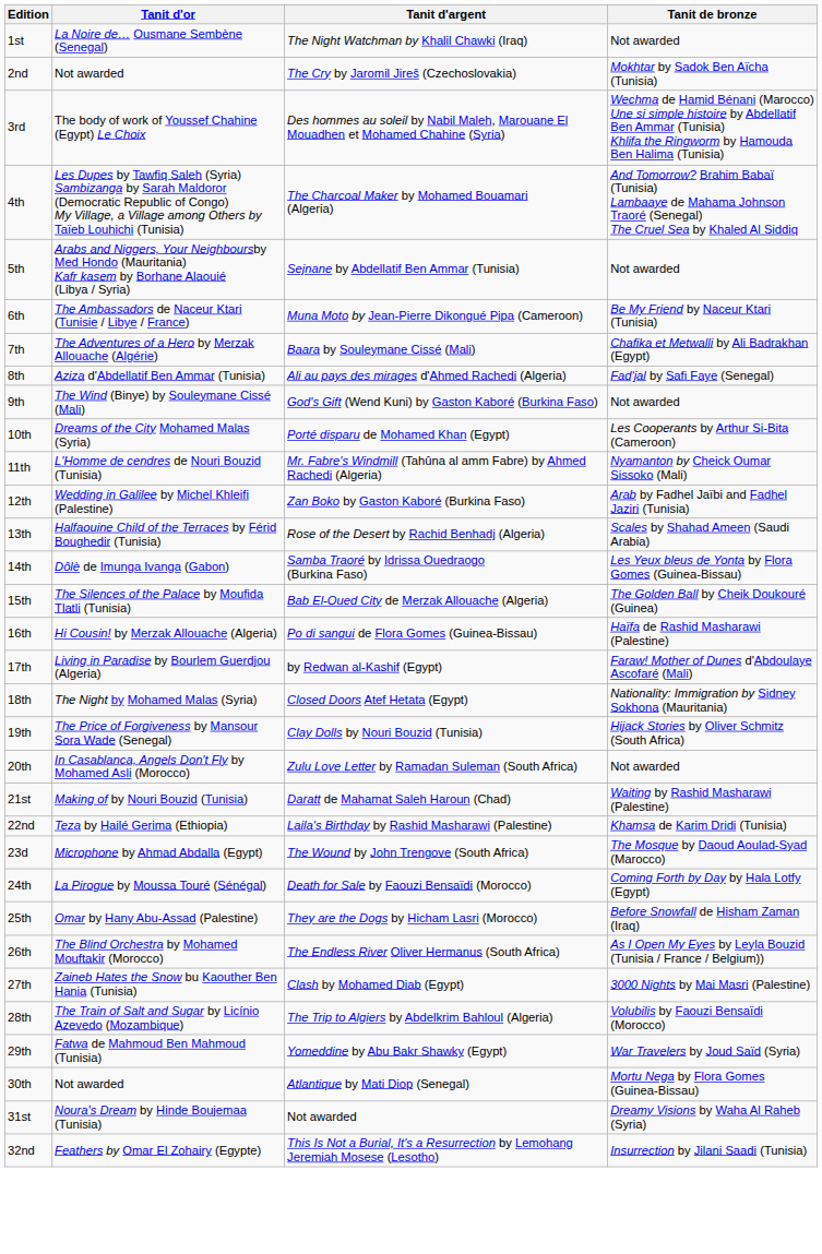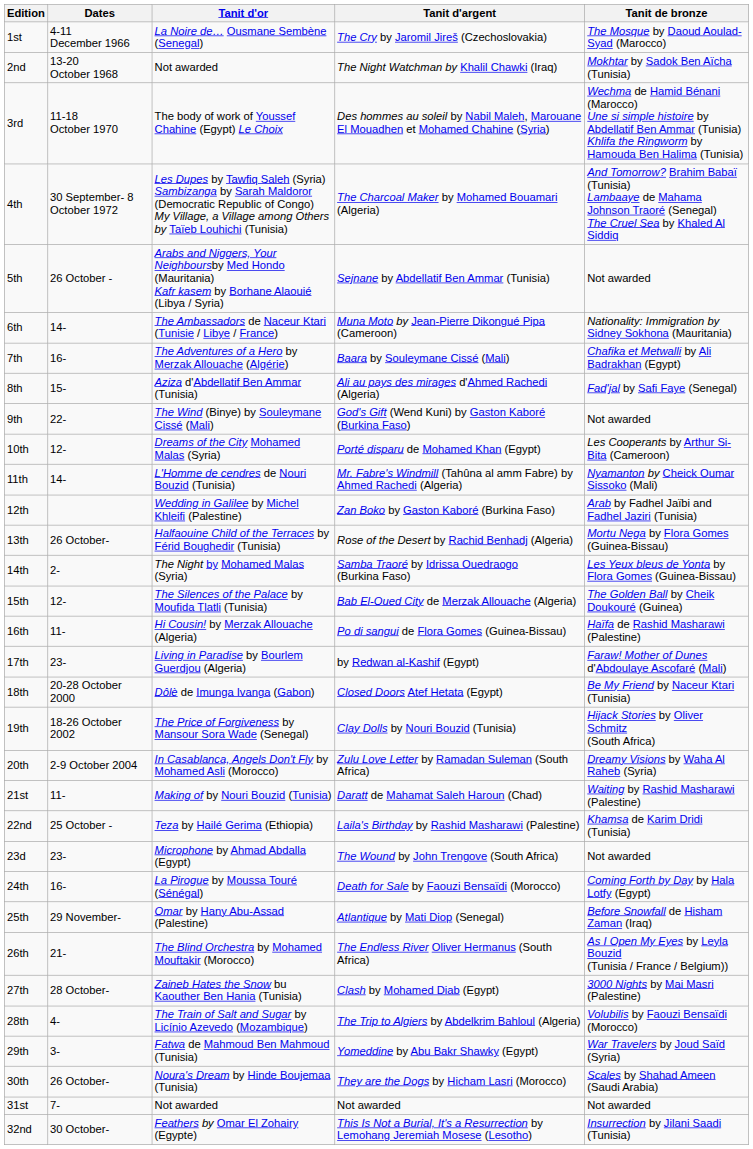 <table class="wikitable" style="margin-left: auto; margin-right: 200px;">
 <tr>
 <th>Edition</th>
+<th>Dates</th>
 <th><a href='#'>Tanit d'or</a></th>
 <th>Tanit d'argent</th>
 <th>Tanit de bronze</th>
 </tr>
 <tr>
 <td>1st</td>
+<td>4-11<br>December 1966</td>
 <td><em><a href='#'>La Noire de…</a></em> <a href='#'>Ousmane Sembène</a><br>(<a href='#'>Senegal</a>)</td>
-<td><em>The Night Watchman by</em> <a href='#'>Khalil Chawki</a> (Iraq)</td>
-<td>Not awarded</td>
+<td><em><a href='#'>The Cry</a></em> by <a href='#'>Jaromil Jireš</a> (Czechoslovakia)</td>
+<td><em><a href='#'>The Mosque</a></em> by <a href='#'>Daoud Aoulad-Syad</a> (Marocco)</td>
 </tr>
 <tr>
 <td>2nd</td>
+<td>13-20<br>October 1968</td>
 <td>Not awarded</td>
-<td><em><a href='#'>The Cry</a></em> by <a href='#'>Jaromil Jireš</a> (Czechoslovakia)</td>
+<td><em>The Night Watchman by</em> <a href='#'>Khalil Chawki</a> (Iraq)</td>
 <td><em><a href='#'>Mokhtar</a></em> by <a href='#'>Sadok Ben Aïcha</a><br>(Tunisia)</td>
 </tr>
 <tr>
 <td>3rd</td>
+<td>11-18<br>October 1970</td>
 <td>The body of work of <a href='#'>Youssef Chahine</a> (Egypt) <em><a href='#'>Le Choix</a></em></td>
 <td><em>Des hommes au soleil</em> by <a href='#'>Nabil Maleh</a>, <a href='#'>Marouane El Mouadhen</a> et <a href='#'>Mohamed Chahine</a> (<a href='#'>Syria</a>)</td>
 <td><em><a href='#'>Wechma</a></em> de <a href='#'>Hamid Bénani</a> (Marocco)<br><em><a href='#'>Une si simple histoire</a></em> by <a href='#'>Abdellatif Ben Ammar</a> (Tunisia)<br><em><a href='#'>Khlifa the Ringworm</a></em> by <a href='#'>Hamouda Ben Halima</a> (Tunisia)</td>
 </tr>
 <tr>
 <td>4th</td>
+<td>30 September- 8 October 1972</td>
 <td><em><a href='#'>Les Dupes</a></em> by <a href='#'>Tawfiq Saleh</a> (Syria)<br><em><a href='#'>Sambizanga</a></em> by <a href='#'>Sarah Maldoror</a> (Democratic Republic of Congo)<br><em>My Village, a Village among Others by</em> <a href='#'>Taïeb Louhichi</a> (Tunisia)</td>
 <td><em><a href='#'>The Charcoal Maker</a></em> by <a href='#'>Mohamed Bouamari</a><br>(Algeria)</td>
 <td><em><a href='#'>And Tomorrow?</a></em> <a href='#'>Brahim Babaï</a> (Tunisia)<br><em><a href='#'>Lambaaye</a></em> de <a href='#'>Mahama Johnson Traoré</a> (Senegal)<br><em><a href='#'>The Cruel Sea</a></em> by <a href='#'>Khaled Al Siddiq</a></td>
 </tr>
 <tr>
 <td>5th</td>
+<td>26 October -</td>
 <td><em><a href='#'>Arabs and Niggers, Your Neighbours</a></em>by <a href='#'>Med Hondo</a> (Mauritania)<br><em><a href='#'>Kafr kasem</a></em> by <a href='#'>Borhane Alaouié</a><br>(Libya / Syria)</td>
 <td><em><a href='#'>Sejnane</a></em> by <a href='#'>Abdellatif Ben Ammar</a> (Tunisia)</td>
 <td>Not awarded</td>
 </tr>
 <tr>
 <td>6th</td>
+<td>14-</td>
 <td><em><a href='#'>The Ambassadors</a></em> de <a href='#'>Naceur Ktari</a> (<a href='#'>Tunisie</a> / <a href='#'>Libye</a> / <a href='#'>France</a>)</td>
 <td><em><a href='#'>Muna Moto</a> by</em> <a href='#'>Jean-Pierre Dikongué Pipa</a> (Cameroon)</td>
-<td><em><a href='#'>Be My Friend</a></em> by <a href='#'>Naceur Ktari</a> (Tunisia)</td>
+<td><em>Nationality: Immigration by</em> <a href='#'>Sidney Sokhona</a> (Mauritania)</td>
 </tr>
 <tr>
 <td>7th</td>
+<td>16-</td>
 <td><em><a href='#'>The Adventures of a Hero</a></em> by <a href='#'>Merzak Allouache</a> (<a href='#'>Algérie</a>)</td>
 <td><em><a href='#'>Baara</a></em> by <a href='#'>Souleymane Cissé</a> (<a href='#'>Mali</a>)</td>
 <td><em><a href='#'>Chafika et Metwalli</a></em>  by <a href='#'>Ali Badrakhan</a> (Egypt)</td>
 </tr>
 <tr>
 <td>8th</td>
+<td>15-</td>
 <td><em><a href='#'>Aziza</a></em> d'<a href='#'>Abdellatif Ben Ammar</a> (Tunisia)</td>
 <td><em><a href='#'>Ali au pays des mirages</a></em> d'<a href='#'>Ahmed Rachedi</a> (Algeria)</td>
 <td><em><a href='#'>Fad'jal</a></em> by <a href='#'>Safi Faye</a> (Senegal)</td>
 </tr>
 <tr>
 <td>9th</td>
+<td>22-</td>
 <td><em><a href='#'>The Wind</a></em> (Binye) by <a href='#'>Souleymane Cissé</a> (<a href='#'>Mali</a>)</td>
 <td><em><a href='#'>God's Gift</a></em> (Wend Kuni) by <a href='#'>Gaston Kaboré</a> (<a href='#'>Burkina Faso</a>)</td>
 <td>Not awarded</td>
 </tr>
 <tr>
 <td>10th</td>
+<td>12-</td>
 <td><em><a href='#'>Dreams of the City</a></em> <a href='#'>Mohamed Malas</a> (Syria)</td>
 <td><em><a href='#'>Porté disparu</a></em> de <a href='#'>Mohamed Khan</a> (Egypt)</td>
 <td><em>Les Cooperants</em> by <a href='#'>Arthur Si-Bita</a> (Cameroon)</td>
 </tr>
 <tr>
 <td>11th</td>
+<td>14-</td>
 <td><em><a href='#'>L'Homme de cendres</a></em> de <a href='#'>Nouri Bouzid</a> (Tunisia)</td>
 <td><em><a href='#'>Mr. Fabre's Windmill</a></em> (Tahûna al amm Fabre) by <a href='#'>Ahmed Rachedi</a> (Algeria)</td>
 <td><em><a href='#'>Nyamanton</a> by</em> <a href='#'>Cheick Oumar Sissoko</a> (Mali)</td>
 </tr>
 <tr>
 <td>12th</td>
+<td></td>
 <td><em><a href='#'>Wedding in Galilee</a></em> by <a href='#'>Michel Khleifi</a> (Palestine)</td>
 <td><em><a href='#'>Zan Boko</a></em> by <a href='#'>Gaston Kaboré</a> (Burkina Faso)</td>
 <td><em><a href='#'>Arab</a></em> by Fadhel Jaïbi and <a href='#'>Fadhel Jaziri</a> (Tunisia)</td>
 </tr>
 <tr>
 <td>13th</td>
+<td>26 October-</td>
 <td><em><a href='#'>Halfaouine Child of the Terraces</a></em> by <a href='#'>Férid Boughedir</a> (Tunisia)</td>
 <td><em>Rose of the Desert</em> by <a href='#'>Rachid Benhadj</a> (Algeria)</td>
-<td><em><a href='#'>Scales</a></em> by <a href='#'>Shahad Ameen</a> (Saudi Arabia)</td>
+<td><em><a href='#'>Mortu Nega</a></em> by <a href='#'>Flora Gomes</a> (Guinea-Bissau)</td>
 </tr>
 <tr>
 <td>14th</td>
-<td><em><a href='#'>Dôlè</a></em> de <a href='#'>Imunga Ivanga</a> (<a href='#'>Gabon</a>)</td>
+<td>2-</td>
+<td><em>The Night</em> <a href='#'>by</a> <a href='#'>Mohamed Malas</a> (Syria)</td>
 <td><em><a href='#'>Samba Traoré</a></em> by <a href='#'>Idrissa Ouedraogo</a><br>(Burkina Faso)</td>
 <td><em><a href='#'>Les Yeux bleus de Yonta</a></em> by <a href='#'>Flora Gomes</a> (Guinea-Bissau)</td>
 </tr>
 <tr>
 <td>15th</td>
+<td>12-</td>
 <td><em><a href='#'>The Silences of the Palace</a></em> by <a href='#'>Moufida Tlatli</a> (Tunisia)</td>
 <td><em><a href='#'>Bab El-Oued City</a></em> de <a href='#'>Merzak Allouache</a> (Algeria)</td>
 <td><em><a href='#'>The Golden Ball</a></em> by <a href='#'>Cheik Doukouré</a> (Guinea)</td>
 </tr>
 <tr>
 <td>16th</td>
+<td>11- </td>
 <td><em><a href='#'>Hi Cousin!</a></em> by <a href='#'>Merzak Allouache</a> (Algeria)</td>
 <td><em><a href='#'>Po di sangui</a></em> de <a href='#'>Flora Gomes</a> (Guinea-Bissau)</td>
 <td><a href='#'><em>Haïfa</em></a> de <a href='#'>Rashid Masharawi</a><br>(Palestine)</td>
 </tr>
 <tr>
 <td>17th</td>
+<td>23-</td>
 <td><em><a href='#'>Living in Paradise</a></em> by <a href='#'>Bourlem Guerdjou</a> (Algeria)</td>
 <td><em></em> by <a href='#'>Redwan al-Kashif</a> (Egypt)</td>
 <td><em><a href='#'>Faraw! Mother of Dunes</a></em> d'<a href='#'>Abdoulaye Ascofaré</a> (<a href='#'>Mali</a>)</td>
 </tr>
 <tr>
 <td>18th</td>
-<td><em>The Night</em> <a href='#'>by</a> <a href='#'>Mohamed Malas</a> (Syria)</td>
+<td>20-28 October 2000</td>
+<td><em><a href='#'>Dôlè</a></em> de <a href='#'>Imunga Ivanga</a> (<a href='#'>Gabon</a>)</td>
 <td><em><a href='#'>Closed Doors</a></em> <a href='#'>Atef Hetata</a> (Egypt)</td>
-<td><em>Nationality: Immigration by</em> <a href='#'>Sidney Sokhona</a> (Mauritania)</td>
+<td><em><a href='#'>Be My Friend</a></em> by <a href='#'>Naceur Ktari</a> (Tunisia)</td>
 </tr>
 <tr>
 <td>19th</td>
+<td>18-26 October 2002</td>
 <td><em><a href='#'>The Price of Forgiveness</a></em> by <a href='#'>Mansour Sora Wade</a> (Senegal)</td>
 <td><em><a href='#'>Clay Dolls</a></em> by <a href='#'>Nouri Bouzid</a> (Tunisia)</td>
 <td><em><a href='#'>Hijack Stories</a></em> by <a href='#'>Oliver Schmitz</a><br>(South Africa)</td>
 </tr>
 <tr>
 <td>20th</td>
+<td>2-9 October 2004</td>
 <td><em><a href='#'>In Casablanca, Angels Don't Fly</a></em> by <a href='#'>Mohamed Asli</a> (Morocco)</td>
 <td><em><a href='#'>Zulu Love Letter</a></em> by <a href='#'>Ramadan Suleman</a> (South Africa)</td>
-<td>Not awarded</td>
+<td><em><a href='#'>Dreamy Visions</a></em> by <a href='#'>Waha Al Raheb</a> (Syria)</td>
 </tr>
 <tr>
 <td>21st</td>
+<td>11-</td>
 <td><em><a href='#'>Making of</a></em> by <a href='#'>Nouri Bouzid</a> (<a href='#'>Tunisia</a>)</td>
 <td><em><a href='#'>Daratt</a></em> de <a href='#'>Mahamat Saleh Haroun</a> (Chad)</td>
 <td><em><a href='#'>Waiting</a></em> by <a href='#'>Rashid Masharawi</a> (Palestine)</td>
 </tr>
 <tr>
 <td>22nd</td>
+<td>25 October - </td>
 <td><em><a href='#'>Teza</a></em> by <a href='#'>Hailé Gerima</a> (Ethiopia)</td>
 <td><em><a href='#'>Laila's Birthday</a></em> by <a href='#'>Rashid Masharawi</a> (Palestine)</td>
 <td><em><a href='#'>Khamsa</a></em> de <a href='#'>Karim Dridi</a> (Tunisia)</td>
 </tr>
 <tr>
 <td>23d</td>
+<td>23-</td>
 <td><em><a href='#'>Microphone</a></em> by <a href='#'>Ahmad Abdalla</a> (Egypt)</td>
 <td><a href='#'><em>The Wound</em></a> by <a href='#'>John Trengove</a> (South Africa)</td>
-<td><em><a href='#'>The Mosque</a></em> by <a href='#'>Daoud Aoulad-Syad</a> (Marocco)</td>
+<td>Not awarded</td>
 </tr>
 <tr>
 <td>24th</td>
+<td>16-</td>
 <td><em><a href='#'>La Pirogue</a></em> by <a href='#'>Moussa Touré</a> (<a href='#'>Sénégal</a>)</td>
 <td><em><a href='#'>Death for Sale</a></em> by <a href='#'>Faouzi Bensaïdi</a> (Morocco)</td>
 <td><em><a href='#'>Coming Forth by Day</a></em> by  <a href='#'>Hala Lotfy</a> (Egypt)</td>
 </tr>
 <tr>
 <td>25th</td>
+<td>29 November-</td>
 <td><em><a href='#'>Omar</a></em> by <a href='#'>Hany Abu-Assad</a> (Palestine)</td>
-<td><em><a href='#'>They are the Dogs</a></em> by <a href='#'>Hicham Lasri</a> (Morocco)</td>
+<td><em><a href='#'>Atlantique</a></em> by <a href='#'>Mati Diop</a> (Senegal)</td>
 <td><em><a href='#'>Before Snowfall</a></em> de <a href='#'>Hisham Zaman</a> (Iraq)</td>
 </tr>
 <tr>
 <td>26th</td>
+<td>21-</td>
 <td><em><a href='#'>The Blind Orchestra</a></em> by <a href='#'>Mohamed Mouftakir</a> (Morocco)</td>
 <td><em><a href='#'>The Endless River</a></em> <a href='#'>Oliver Hermanus</a> (South Africa)</td>
 <td><em><a href='#'>As I Open My Eyes</a></em> by <a href='#'>Leyla Bouzid</a><br>(Tunisia / France / Belgium))</td>
 </tr>
 <tr>
 <td>27th</td>
+<td>28 October-</td>
 <td><em><a href='#'>Zaineb Hates the Snow</a></em> bu <a href='#'>Kaouther Ben Hania</a> (Tunisia)</td>
 <td><em><a href='#'>Clash</a></em> by <a href='#'>Mohamed Diab</a> (Egypt)</td>
 <td><em><a href='#'>3000 Nights</a></em> by <a href='#'>Mai Masri</a> (Palestine)</td>
 </tr>
 <tr>
 <td>28th</td>
+<td>4-</td>
 <td><em><a href='#'>The Train of Salt and Sugar</a></em> by <a href='#'>Licínio Azevedo</a> (<a href='#'>Mozambique</a>)</td>
 <td><em><a href='#'>The Trip to Algiers</a></em> by <a href='#'>Abdelkrim Bahloul</a> (Algeria)</td>
 <td><a href='#'><em>Volubilis</em></a> by <a href='#'>Faouzi Bensaïdi</a> (Morocco)</td>
 </tr>
 <tr>
 <td>29th</td>
+<td>3-</td>
 <td><em><a href='#'>Fatwa</a></em> de <a href='#'>Mahmoud Ben Mahmoud</a> (Tunisia)</td>
 <td><em><a href='#'>Yomeddine</a></em> by <a href='#'>Abu Bakr Shawky</a> (Egypt)</td>
 <td><em><a href='#'>War Travelers</a></em> by <a href='#'>Joud Saïd</a> (Syria)</td>
 </tr>
 <tr>
 <td>30th</td>
-<td>Not awarded</td>
-<td><em><a href='#'>Atlantique</a></em> by <a href='#'>Mati Diop</a> (Senegal)</td>
-<td><em><a href='#'>Mortu Nega</a></em> by <a href='#'>Flora Gomes</a> (Guinea-Bissau)</td>
+<td>26 October-</td>
+<td><em><a href='#'>Noura's Dream</a></em> by <a href='#'>Hinde Boujemaa</a> (Tunisia)</td>
+<td><em><a href='#'>They are the Dogs</a></em> by <a href='#'>Hicham Lasri</a> (Morocco)</td>
+<td><em><a href='#'>Scales</a></em> by <a href='#'>Shahad Ameen</a> (Saudi Arabia)</td>
 </tr>
 <tr>
 <td>31st</td>
-<td><em><a href='#'>Noura's Dream</a></em> by <a href='#'>Hinde Boujemaa</a> (Tunisia)</td>
+<td>7-</td>
 <td>Not awarded</td>
-<td><em><a href='#'>Dreamy Visions</a></em> by <a href='#'>Waha Al Raheb</a> (Syria)</td>
+<td>Not awarded</td>
+<td>Not awarded</td>
 </tr>
 <tr>
 <td>32nd</td>
+<td>30 October-</td>
 <td><em><a href='#'>Feathers</a> by</em> <a href='#'>Omar El Zohairy</a> (Egypte)</td>
 <td><em><a href='#'>This Is Not a Burial, It's a Resurrection</a></em> by <a href='#'>Lemohang Jeremiah Mosese</a> (<a href='#'>Lesotho</a>)</td>
 <td><em><a href='#'>Insurrection</a></em> by <a href='#'>Jilani Saadi</a> (Tunisia)</td>
 </tr>
 </table>
